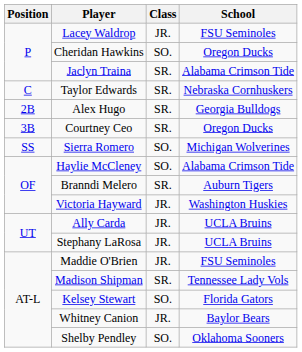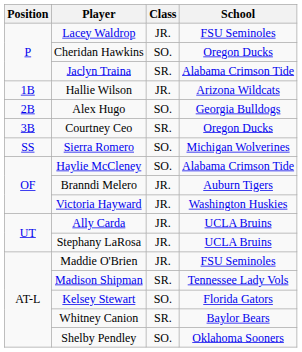 <table class="wikitable">
 <tr>
 <th>Position</th>
 <th>Player</th>
 <th>Class</th>
 <th>School</th>
 </tr>
 <tr align=center>
 <td rowspan=3><a href='#'>P</a></td>
 <td><a href='#'>Lacey Waldrop</a></td>
 <td>JR.</td>
 <td><a href='#'>FSU Seminoles</a></td>
 </tr>
 <tr align=center>
 <td>Cheridan Hawkins</td>
 <td>SO.</td>
 <td><a href='#'>Oregon Ducks</a></td>
 </tr>
 <tr align=center>
 <td><a href='#'>Jaclyn Traina</a></td>
 <td>SR.</td>
 <td><a href='#'>Alabama Crimson Tide</a></td>
 </tr>
 <tr align=center>
-<td rowspan=1><a href='#'>C</a></td>
-<td>Taylor Edwards</td>
-<td>SR.</td>
-<td><a href='#'>Nebraska Cornhuskers</a></td>
+<td rowspan=1><a href='#'>1B</a></td>
+<td>Hallie Wilson</td>
+<td>JR.</td>
+<td><a href='#'>Arizona Wildcats</a></td>
 </tr>
 <tr align=center>
 <td rowspan=1><a href='#'>2B</a></td>
 <td>Alex Hugo</td>
-<td>SR.</td>
+<td>SO.</td>
 <td><a href='#'>Georgia Bulldogs</a></td>
 </tr>
 <tr align=center>
 <td rowspan=1><a href='#'>3B</a></td>
 <td>Courtney Ceo</td>
 <td>SR.</td>
 <td><a href='#'>Oregon Ducks</a></td>
 </tr>
 <tr align=center>
 <td rowspan=1><a href='#'>SS</a></td>
 <td><a href='#'>Sierra Romero</a></td>
 <td>SO.</td>
 <td><a href='#'>Michigan Wolverines</a></td>
 </tr>
 <tr align=center>
 <td rowspan=3><a href='#'>OF</a></td>
 <td><a href='#'>Haylie McCleney</a></td>
 <td>SO.</td>
 <td><a href='#'>Alabama Crimson Tide</a></td>
 </tr>
 <tr align=center>
 <td>Branndi Melero</td>
-<td>SR.</td>
+<td>JR.</td>
 <td><a href='#'>Auburn Tigers</a></td>
 </tr>
 <tr align=center>
 <td><a href='#'>Victoria Hayward</a></td>
 <td>JR.</td>
 <td><a href='#'>Washington Huskies</a></td>
 </tr>
 <tr align=center>
 <td rowspan=2><a href='#'>UT</a></td>
 <td><a href='#'>Ally Carda</a></td>
 <td>JR.</td>
 <td><a href='#'>UCLA Bruins</a></td>
 </tr>
 <tr align=center>
 <td>Stephany LaRosa</td>
 <td>JR.</td>
 <td><a href='#'>UCLA Bruins</a></td>
 </tr>
 <tr align=center>
 <td rowspan=5>AT-L</td>
 <td>Maddie O'Brien</td>
 <td>JR.</td>
 <td><a href='#'>FSU Seminoles</a></td>
 </tr>
 <tr align=center>
 <td><a href='#'>Madison Shipman</a></td>
 <td>SR.</td>
 <td><a href='#'>Tennessee Lady Vols</a></td>
 </tr>
 <tr align=center>
 <td><a href='#'>Kelsey Stewart</a></td>
 <td>SO.</td>
 <td><a href='#'>Florida Gators</a></td>
 </tr>
 <tr align=center>
 <td>Whitney Canion</td>
-<td>JR.</td>
+<td>SR.</td>
 <td><a href='#'>Baylor Bears</a></td>
 </tr>
 <tr align=center>
 <td>Shelby Pendley</td>
 <td>SO.</td>
 <td><a href='#'>Oklahoma Sooners</a></td>
 </tr>
 </table>
